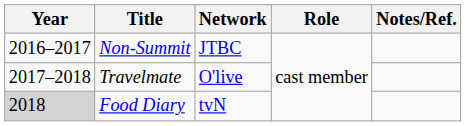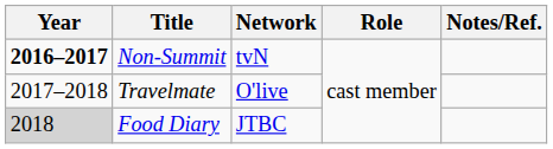 <table class="wikitable sortable">
 <tr>
 <th>Year</th>
 <th>Title</th>
 <th>Network</th>
 <th>Role</th>
 <th>Notes/Ref.</th>
 </tr>
 <tr>
-<td>2016–2017</td>
+<td><strong>2016–2017</strong></td>
 <td><em><a href='#'>Non-Summit</a></em></td>
-<td><a href='#'>JTBC</a></td>
+<td><a href='#'>tvN</a></td>
 <td rowspan=3>cast member</td>
 <td></td>
 </tr>
 <tr>
 <td>2017–2018</td>
 <td><em>Travelmate</em></td>
 <td><a href='#'>O'live</a></td>
 <td></td>
 </tr>
 <tr>
 <td style="background: lightgrey;">2018</td>
 <td><em><a href='#'>Food Diary</a></em></td>
-<td><a href='#'>tvN</a></td>
+<td><a href='#'>JTBC</a></td>
 <td></td>
 </tr>
 </table>
